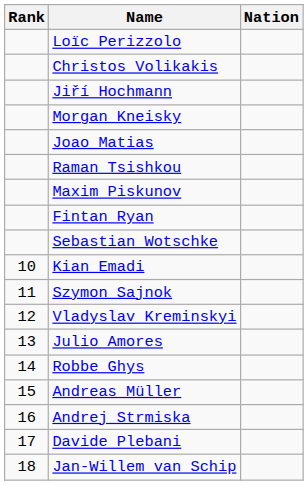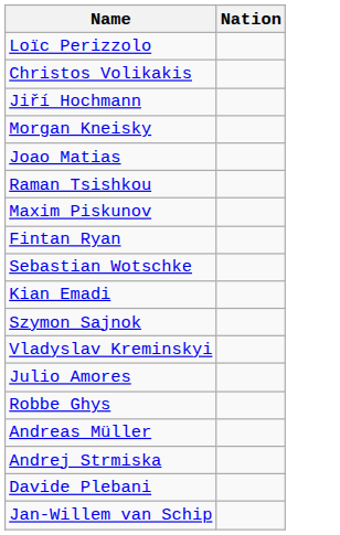 <table class="wikitable sortable" style="text-align:center">
 <tr>
-<th>Rank</th>
 <th>Name</th>
 <th>Nation</th>
 </tr>
 <tr>
-<td></td>
 <td align=left><a href='#'>Loïc Perizzolo</a></td>
 <td align=left></td>
 </tr>
 <tr>
-<td></td>
 <td align=left><a href='#'>Christos Volikakis</a></td>
 <td align=left></td>
 </tr>
 <tr>
-<td></td>
 <td align=left><a href='#'>Jiří Hochmann</a></td>
 <td align=left></td>
 </tr>
 <tr>
-<td></td>
 <td align=left><a href='#'>Morgan Kneisky</a></td>
 <td align=left></td>
 </tr>
 <tr>
-<td></td>
 <td align=left><a href='#'>Joao Matias</a></td>
 <td align=left></td>
 </tr>
 <tr>
-<td></td>
 <td align=left><a href='#'>Raman Tsishkou</a></td>
 <td align=left></td>
 </tr>
 <tr>
-<td></td>
 <td align=left><a href='#'>Maxim Piskunov</a></td>
 <td align=left></td>
 </tr>
 <tr>
-<td></td>
 <td align=left><a href='#'>Fintan Ryan</a></td>
 <td align=left></td>
 </tr>
 <tr>
-<td></td>
 <td align=left><a href='#'>Sebastian Wotschke</a></td>
 <td align=left></td>
 </tr>
 <tr>
-<td>10</td>
 <td align=left><a href='#'>Kian Emadi</a></td>
 <td align=left></td>
 </tr>
 <tr>
-<td>11</td>
 <td align=left><a href='#'>Szymon Sajnok</a></td>
 <td align=left></td>
 </tr>
 <tr>
-<td>12</td>
 <td align=left><a href='#'>Vladyslav Kreminskyi</a></td>
 <td align=left></td>
 </tr>
 <tr>
-<td>13</td>
 <td align=left><a href='#'>Julio Amores</a></td>
 <td align=left></td>
 </tr>
 <tr>
-<td>14</td>
 <td align=left><a href='#'>Robbe Ghys</a></td>
 <td align=left></td>
 </tr>
 <tr>
-<td>15</td>
 <td align=left><a href='#'>Andreas Müller</a></td>
 <td align=left></td>
 </tr>
 <tr>
-<td>16</td>
 <td align=left><a href='#'>Andrej Strmiska</a></td>
 <td align=left></td>
 </tr>
 <tr>
-<td>17</td>
 <td align=left><a href='#'>Davide Plebani</a></td>
 <td align=left></td>
 </tr>
 <tr>
-<td>18</td>
 <td align=left><a href='#'>Jan-Willem van Schip</a></td>
 <td align=left></td>
 </tr>
 </table>
